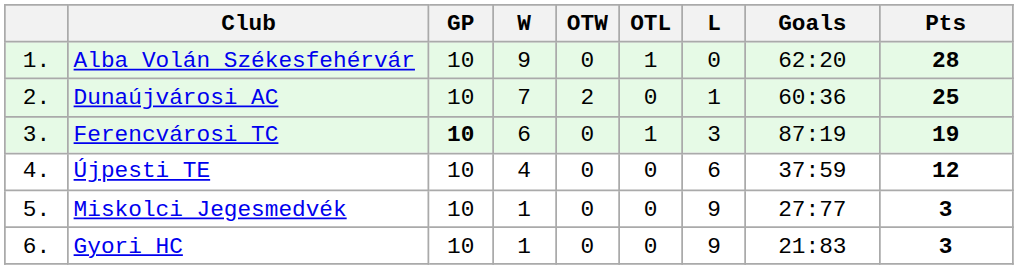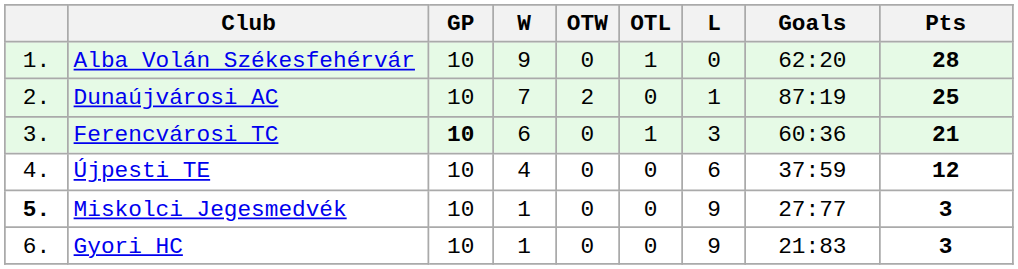 <table class="wikitable">
 <tr>
 <th width="30"></th>
 <th width="200">Club</th>
 <th width="30">GP</th>
 <th width="30">W</th>
 <th width="30">OTW</th>
 <th width="30">OTL</th>
 <th width="30">L</th>
 <th width="70">Goals</th>
 <th width="70">Pts</th>
 </tr>
 <tr bgcolor="#e6fae6" align="center">
 <td>1.</td>
 <td align="left"><a href='#'>Alba Volán Székesfehérvár</a></td>
 <td>10</td>
 <td>9</td>
 <td>0</td>
 <td>1</td>
 <td>0</td>
 <td>62:20</td>
 <td><strong>28</strong></td>
 </tr>
 <tr bgcolor="#e6fae6" align="center">
 <td>2.</td>
 <td align="left"><a href='#'>Dunaújvárosi AC</a></td>
 <td>10</td>
 <td>7</td>
 <td>2</td>
 <td>0</td>
 <td>1</td>
-<td>60:36</td>
+<td>87:19</td>
 <td><strong>25</strong></td>
 </tr>
 <tr bgcolor="#e6fae6" align="center">
 <td>3.</td>
 <td align="left"><a href='#'>Ferencvárosi TC</a></td>
 <td><strong>10</strong></td>
 <td>6</td>
 <td>0</td>
 <td>1</td>
 <td>3</td>
-<td>87:19</td>
-<td><strong>19</strong></td>
+<td>60:36</td>
+<td><strong>21</strong></td>
 </tr>
 <tr bgcolor="#FFFFFF" align="center">
 <td>4.</td>
 <td align="left"><a href='#'>Újpesti TE</a></td>
 <td>10</td>
 <td>4</td>
 <td>0</td>
 <td>0</td>
 <td>6</td>
 <td>37:59</td>
 <td><strong>12</strong></td>
 </tr>
 <tr bgcolor="#FFFFFF" align="center">
-<td>5.</td>
+<td><strong>5.</strong></td>
 <td align="left"><a href='#'>Miskolci Jegesmedvék</a></td>
 <td>10</td>
 <td>1</td>
 <td>0</td>
 <td>0</td>
 <td>9</td>
 <td>27:77</td>
 <td><strong>3</strong></td>
 </tr>
 <tr bgcolor="#FFFFFF" align="center">
 <td>6.</td>
 <td align="left"><a href='#'>Gyori HC</a></td>
 <td>10</td>
 <td>1</td>
 <td>0</td>
 <td>0</td>
 <td>9</td>
 <td>21:83</td>
 <td><strong>3</strong></td>
 </tr>
 </table>
